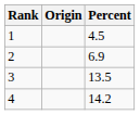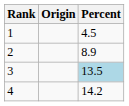 <table class="wikitable">
 <tr>
 <th>Rank</th>
 <th>Origin</th>
 <th>Percent</th>
 </tr>
 <tr>
 <td>1</td>
 <td></td>
 <td>4.5</td>
 </tr>
 <tr>
 <td>2</td>
 <td></td>
-<td>6.9</td>
+<td>8.9</td>
 </tr>
 <tr>
 <td>3</td>
 <td></td>
-<td>13.5</td>
+<td style="background: lightblue;">13.5</td>
 </tr>
 <tr>
 <td>4</td>
 <td></td>
 <td>14.2</td>
 </tr>
 </table>
